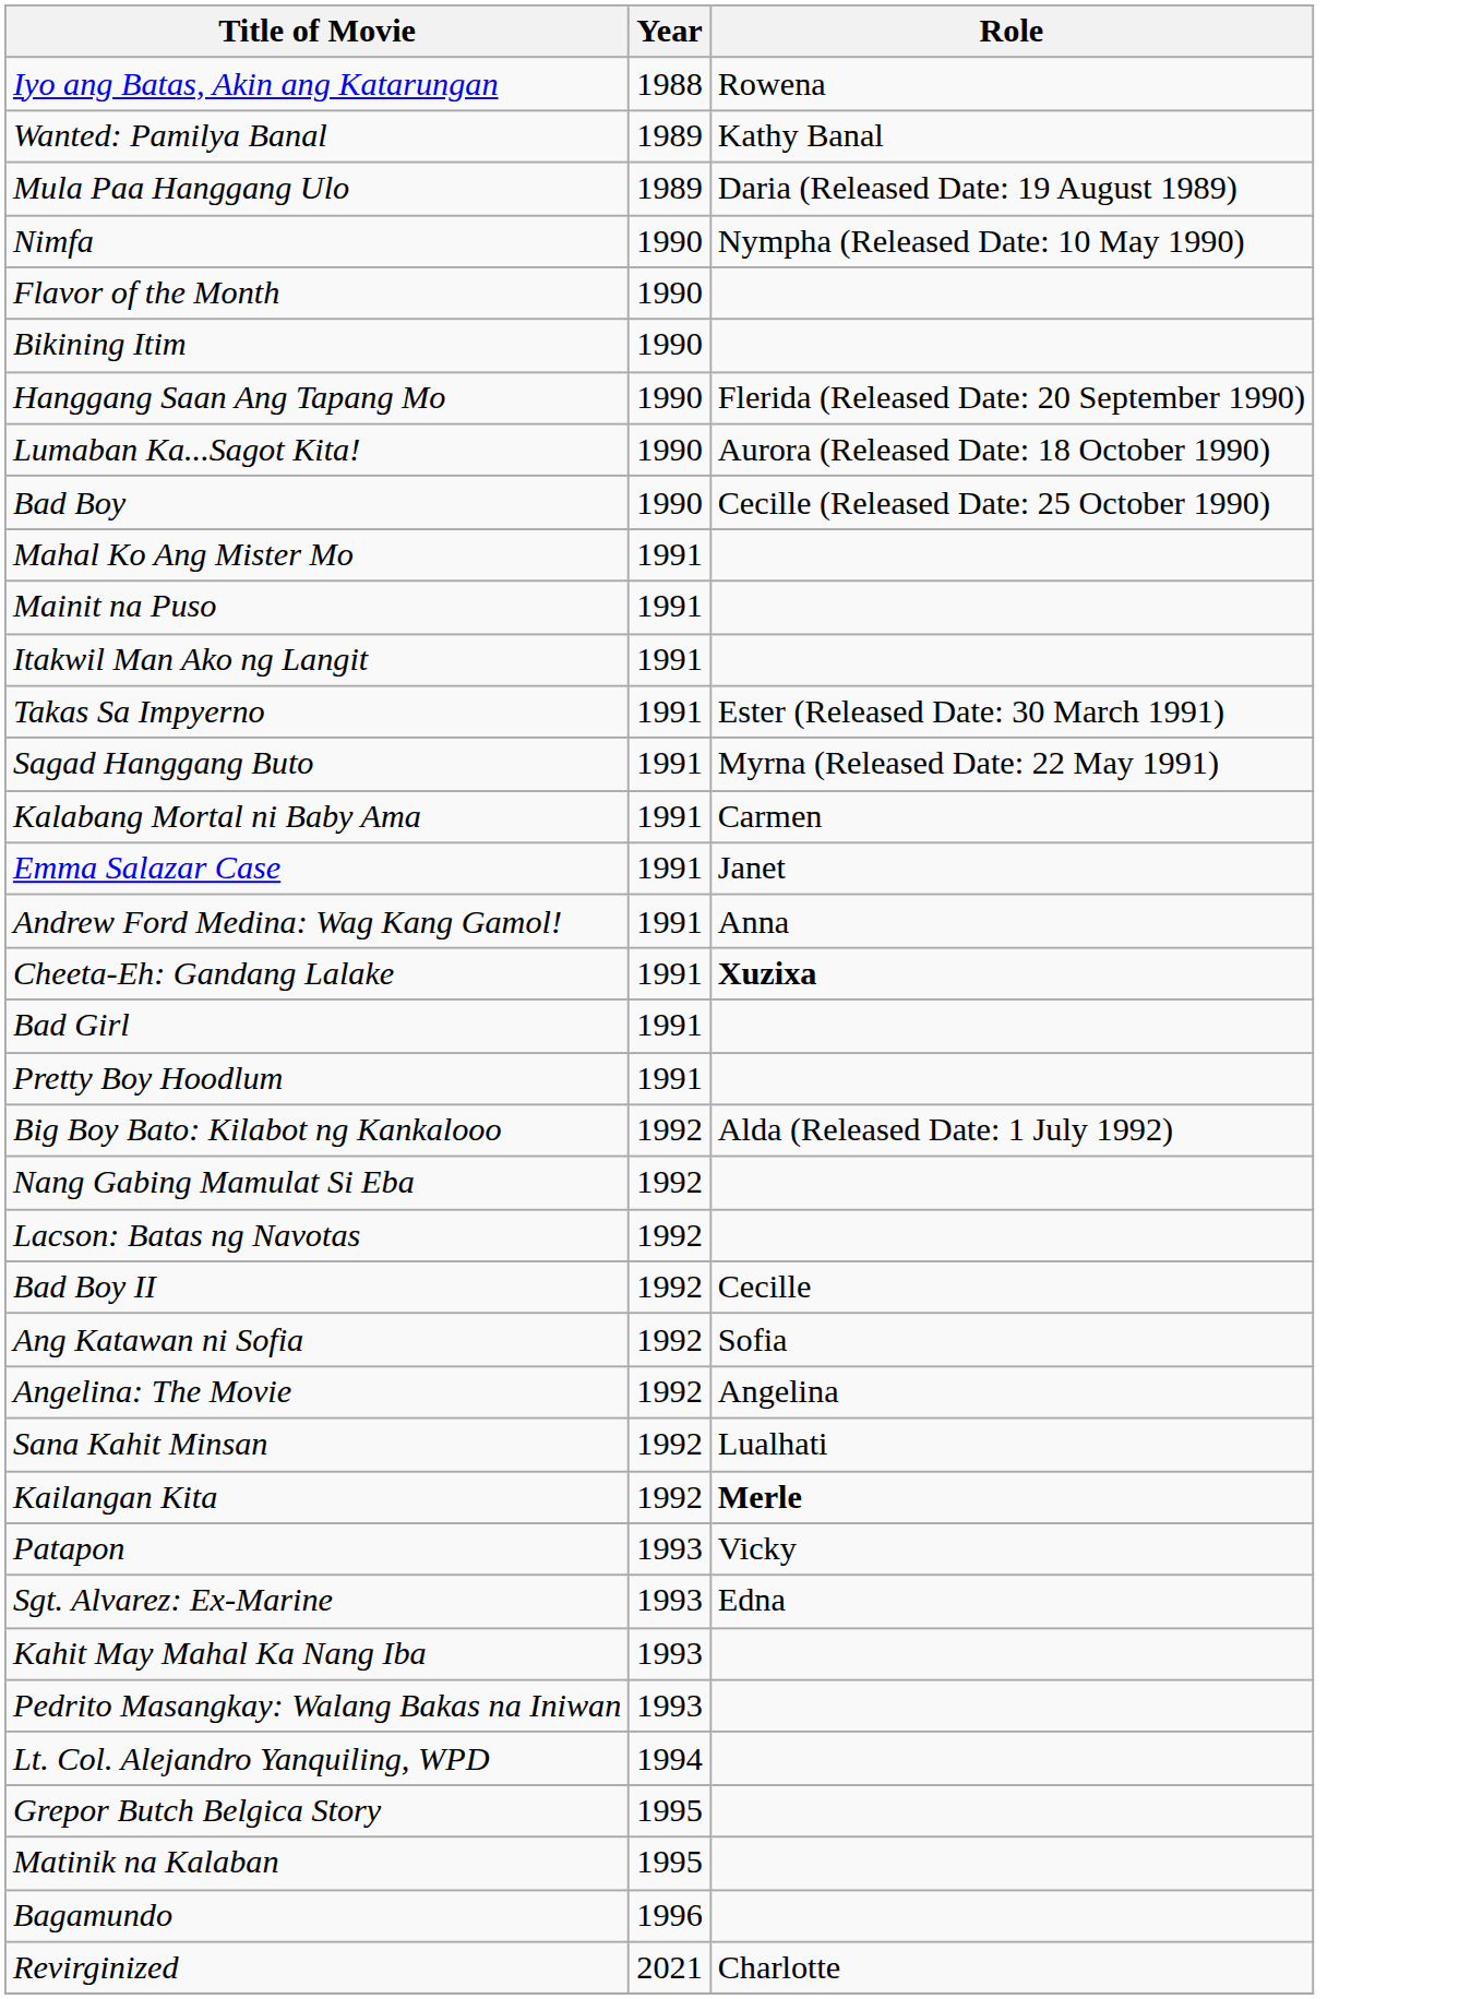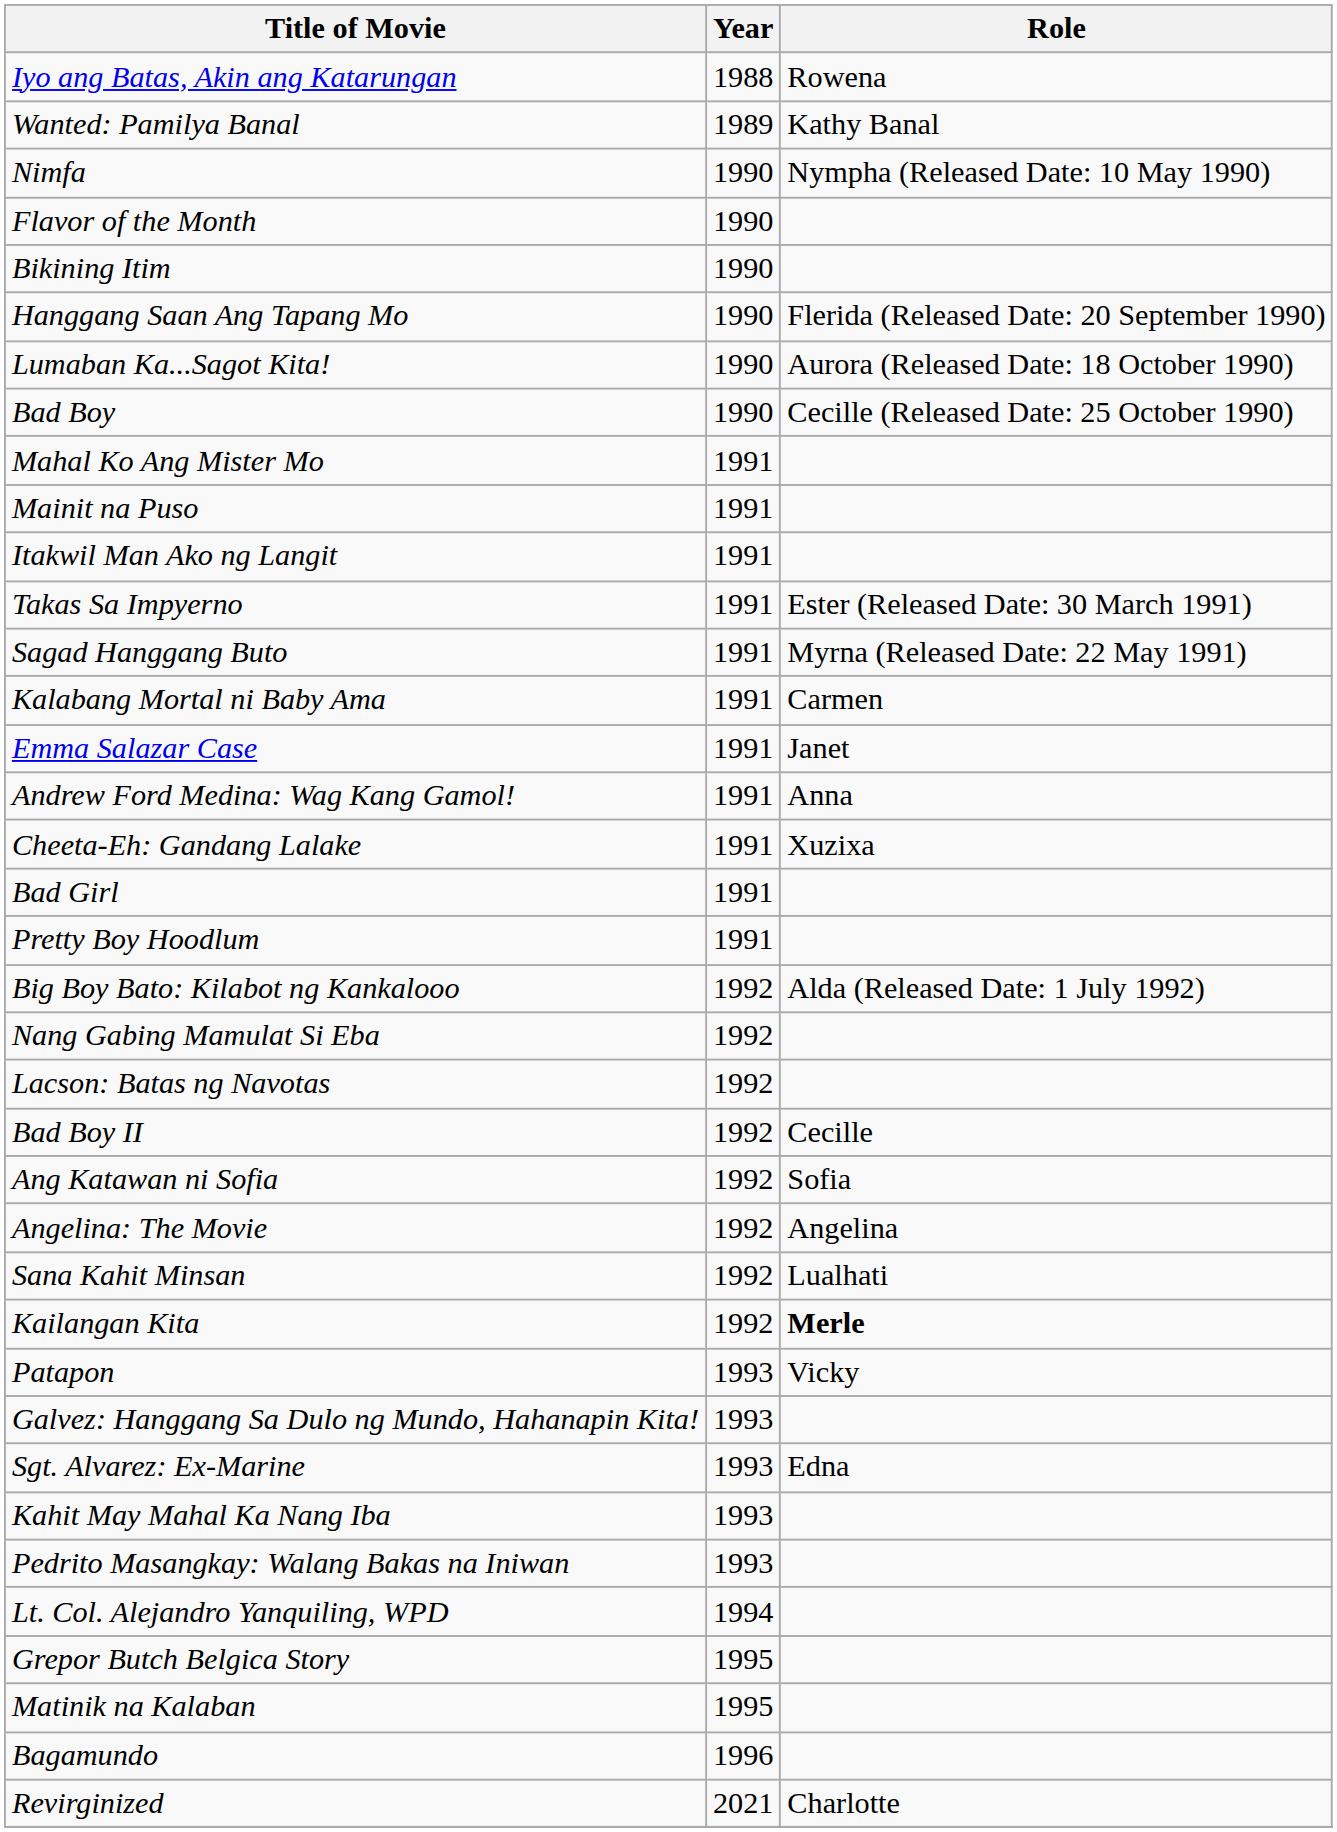 <table class="wikitable collapsible collapsed">
 <tr>
 <th>Title of Movie</th>
 <th>Year</th>
 <th>Role</th>
 </tr>
 <tr>
 <td><em><a href='#'>Iyo ang Batas, Akin ang Katarungan</a></em></td>
 <td>1988</td>
 <td>Rowena</td>
 </tr>
 <tr>
 <td><em>Wanted: Pamilya Banal</em></td>
 <td>1989</td>
 <td>Kathy Banal</td>
-</tr>
-<tr>
-<td><em>Mula Paa Hanggang Ulo</em></td>
-<td>1989</td>
-<td>Daria (Released Date: 19 August 1989)</td>
 </tr>
 <tr>
 <td><em>Nimfa</em></td>
 <td>1990</td>
 <td>Nympha (Released Date: 10 May 1990)</td>
 </tr>
 <tr>
 <td><em>Flavor of the Month</em></td>
 <td>1990</td>
 <td></td>
 </tr>
 <tr>
 <td><em>Bikining Itim</em></td>
 <td>1990</td>
 <td></td>
 </tr>
 <tr>
 <td><em>Hanggang Saan Ang Tapang Mo</em></td>
 <td>1990</td>
 <td>Flerida (Released Date: 20 September 1990)</td>
 </tr>
 <tr>
 <td><em>Lumaban Ka...Sagot Kita!</em></td>
 <td>1990</td>
 <td>Aurora (Released Date: 18 October 1990)</td>
 </tr>
 <tr>
 <td><em>Bad Boy</em></td>
 <td>1990</td>
 <td>Cecille (Released Date: 25 October 1990)</td>
 </tr>
 <tr>
 <td><em>Mahal Ko Ang Mister Mo</em></td>
 <td>1991</td>
 <td></td>
 </tr>
 <tr>
 <td><em>Mainit na Puso</em></td>
 <td>1991</td>
 <td></td>
 </tr>
 <tr>
 <td><em>Itakwil Man Ako ng Langit</em></td>
 <td>1991</td>
 <td></td>
 </tr>
 <tr>
 <td><em>Takas Sa Impyerno</em></td>
 <td>1991</td>
 <td>Ester (Released Date: 30 March 1991)</td>
 </tr>
 <tr>
 <td><em>Sagad Hanggang Buto</em></td>
 <td>1991</td>
 <td>Myrna (Released Date: 22 May 1991)</td>
 </tr>
 <tr>
 <td><em>Kalabang Mortal ni Baby Ama</em></td>
 <td>1991</td>
 <td>Carmen</td>
 </tr>
 <tr>
 <td><em><a href='#'>Emma Salazar Case</a></em></td>
 <td>1991</td>
 <td>Janet</td>
 </tr>
 <tr>
 <td><em>Andrew Ford Medina: Wag Kang Gamol!</em></td>
 <td>1991</td>
 <td>Anna</td>
 </tr>
 <tr>
 <td><em>Cheeta-Eh: Gandang Lalake</em></td>
 <td>1991</td>
-<td><strong>Xuzixa</strong></td>
+<td>Xuzixa</td>
 </tr>
 <tr>
 <td><em>Bad Girl</em></td>
 <td>1991</td>
 <td></td>
 </tr>
 <tr>
 <td><em>Pretty Boy Hoodlum</em></td>
 <td>1991</td>
 <td></td>
 </tr>
 <tr>
 <td><em>Big Boy Bato: Kilabot ng Kankalooo</em></td>
 <td>1992</td>
 <td>Alda (Released Date: 1 July 1992)</td>
 </tr>
 <tr>
 <td><em>Nang Gabing Mamulat Si Eba</em></td>
 <td>1992</td>
 <td></td>
 </tr>
 <tr>
 <td><em>Lacson: Batas ng Navotas</em></td>
 <td>1992</td>
 <td></td>
 </tr>
 <tr>
 <td><em>Bad Boy II</em></td>
 <td>1992</td>
 <td>Cecille</td>
 </tr>
 <tr>
 <td><em>Ang Katawan ni Sofia</em></td>
 <td>1992</td>
 <td>Sofia</td>
 </tr>
 <tr>
 <td><em>Angelina: The Movie</em></td>
 <td>1992</td>
 <td>Angelina</td>
 </tr>
 <tr>
 <td><em>Sana Kahit Minsan</em></td>
 <td>1992</td>
 <td>Lualhati</td>
 </tr>
 <tr>
 <td><em>Kailangan Kita</em></td>
 <td>1992</td>
 <td><strong>Merle</strong></td>
 </tr>
 <tr>
 <td><em>Patapon</em></td>
 <td>1993</td>
 <td>Vicky</td>
 </tr>
 <tr>
+<td><em>Galvez: Hanggang Sa Dulo ng Mundo, Hahanapin Kita!</em></td>
+<td>1993</td>
+<td></td>
+</tr>
+<tr>
 <td><em>Sgt. Alvarez: Ex-Marine</em></td>
 <td>1993</td>
 <td>Edna</td>
 </tr>
 <tr>
 <td><em>Kahit May Mahal Ka Nang Iba</em></td>
 <td>1993</td>
 <td></td>
 </tr>
 <tr>
 <td><em>Pedrito Masangkay: Walang Bakas na Iniwan</em></td>
 <td>1993</td>
 <td></td>
 </tr>
 <tr>
 <td><em>Lt. Col. Alejandro Yanquiling, WPD</em></td>
 <td>1994</td>
 <td></td>
 </tr>
 <tr>
 <td><em>Grepor Butch Belgica Story</em></td>
 <td>1995</td>
 <td></td>
 </tr>
 <tr>
 <td><em>Matinik na Kalaban</em></td>
 <td>1995</td>
 <td></td>
 </tr>
 <tr>
 <td><em>Bagamundo</em></td>
 <td>1996</td>
 <td></td>
 </tr>
 <tr>
 <td><em>Revirginized</em></td>
 <td>2021</td>
 <td>Charlotte</td>
 </tr>
 <tr>
 </tr>
 </table>
